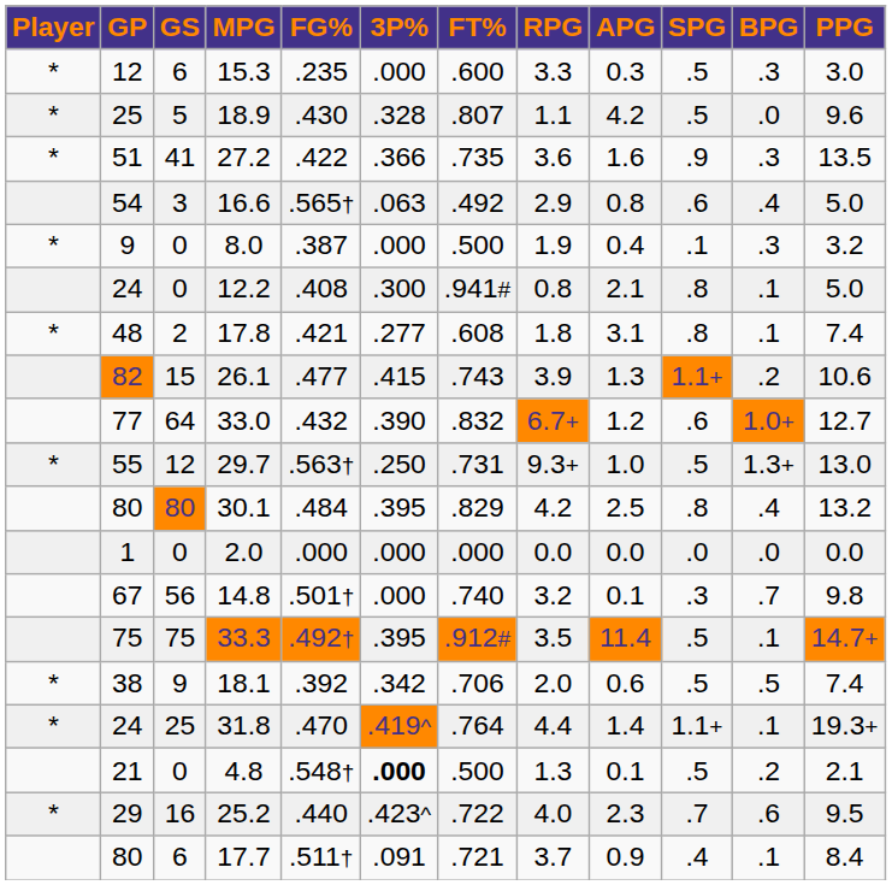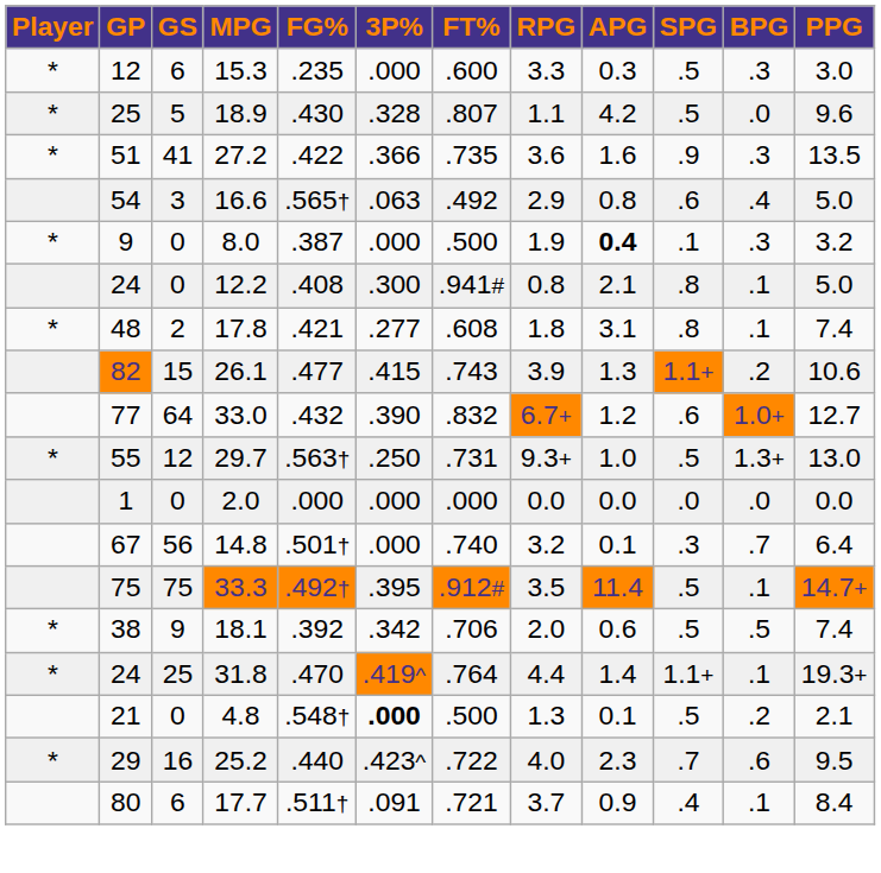 <table class="wikitable sortable" style="text-align:right;">
 <tr>
 <th style="background:#423189; color:#FF8800">Player</th>
 <th style="background:#423189; color:#FF8800">GP</th>
 <th style="background:#423189; color:#FF8800">GS</th>
 <th style="background:#423189; color:#FF8800">MPG</th>
 <th style="background:#423189; color:#FF8800">FG%</th>
 <th style="background:#423189; color:#FF8800">3P%</th>
 <th style="background:#423189; color:#FF8800">FT%</th>
 <th style="background:#423189; color:#FF8800">RPG</th>
 <th style="background:#423189; color:#FF8800">APG</th>
 <th style="background:#423189; color:#FF8800">SPG</th>
 <th style="background:#423189; color:#FF8800">BPG</th>
 <th style="background:#423189; color:#FF8800">PPG</th>
 </tr>
 <tr align="center" bgcolor="">
 <td>*</td>
 <td>12</td>
 <td>6</td>
 <td>15.3</td>
 <td>.235</td>
 <td>.000</td>
 <td>.600</td>
 <td>3.3</td>
 <td>0.3</td>
 <td>.5</td>
 <td>.3</td>
 <td>3.0</td>
 </tr>
 <tr align="center" bgcolor="#f0f0f0">
 <td>*</td>
 <td>25</td>
 <td>5</td>
 <td>18.9</td>
 <td>.430</td>
 <td>.328</td>
 <td>.807</td>
 <td>1.1</td>
 <td>4.2</td>
 <td>.5</td>
 <td>.0</td>
 <td>9.6</td>
 </tr>
 <tr align="center" bgcolor="">
 <td>*</td>
 <td>51</td>
 <td>41</td>
 <td>27.2</td>
 <td>.422</td>
 <td>.366</td>
 <td>.735</td>
 <td>3.6</td>
 <td>1.6</td>
 <td>.9</td>
 <td>.3</td>
 <td>13.5</td>
 </tr>
 <tr align="center" bgcolor="#f0f0f0">
 <td></td>
 <td>54</td>
 <td>3</td>
 <td>16.6</td>
 <td>.565<small>†</small></td>
 <td>.063</td>
 <td>.492</td>
 <td>2.9</td>
 <td>0.8</td>
 <td>.6</td>
 <td>.4</td>
 <td>5.0</td>
 </tr>
 <tr align="center" bgcolor="">
 <td>*</td>
 <td>9</td>
 <td>0</td>
 <td>8.0</td>
 <td>.387</td>
 <td>.000</td>
 <td>.500</td>
 <td>1.9</td>
-<td>0.4</td>
+<td><strong>0.4</strong></td>
 <td>.1</td>
 <td>.3</td>
 <td>3.2</td>
 </tr>
 <tr align="center" bgcolor="#f0f0f0">
 <td></td>
 <td>24</td>
 <td>0</td>
 <td>12.2</td>
 <td>.408</td>
 <td>.300</td>
 <td>.941<small>#</small></td>
 <td>0.8</td>
 <td>2.1</td>
 <td>.8</td>
 <td>.1</td>
 <td>5.0</td>
 </tr>
 <tr align="center" bgcolor="">
 <td>*</td>
 <td>48</td>
 <td>2</td>
 <td>17.8</td>
 <td>.421</td>
 <td>.277</td>
 <td>.608</td>
 <td>1.8</td>
 <td>3.1</td>
 <td>.8</td>
 <td>.1</td>
 <td>7.4</td>
 </tr>
 <tr align="center" bgcolor="#f0f0f0">
 <td></td>
 <td style="background:#FF8800;color:#423189;">82</td>
 <td>15</td>
 <td>26.1</td>
 <td>.477</td>
 <td>.415</td>
 <td>.743</td>
 <td>3.9</td>
 <td>1.3</td>
 <td style="background:#FF8800;color:#423189;">1.1<small>+</small></td>
 <td>.2</td>
 <td>10.6</td>
 </tr>
 <tr align="center" bgcolor="">
 <td></td>
 <td>77</td>
 <td>64</td>
 <td>33.0</td>
 <td>.432</td>
 <td>.390</td>
 <td>.832</td>
 <td style="background:#FF8800;color:#423189;">6.7<small>+</small></td>
 <td>1.2</td>
 <td>.6</td>
 <td style="background:#FF8800;color:#423189;">1.0<small>+</small></td>
 <td>12.7</td>
 </tr>
 <tr align="center" bgcolor="#f0f0f0">
 <td>*</td>
 <td>55</td>
 <td>12</td>
 <td>29.7</td>
 <td>.563<small>†</small></td>
 <td>.250</td>
 <td>.731</td>
 <td>9.3<small>+</small></td>
 <td>1.0</td>
 <td>.5</td>
 <td>1.3<small>+</small></td>
 <td>13.0</td>
 </tr>
-<tr align="center" bgcolor="">
-<td></td>
-<td>80</td>
-<td style="background:#FF8800;color:#423189;">80</td>
-<td>30.1</td>
-<td>.484</td>
-<td>.395</td>
-<td>.829</td>
-<td>4.2</td>
-<td>2.5</td>
-<td>.8</td>
-<td>.4</td>
-<td>13.2</td>
-</tr>
 <tr align="center" bgcolor="#f0f0f0">
 <td></td>
 <td>1</td>
 <td>0</td>
 <td>2.0</td>
 <td>.000</td>
 <td>.000</td>
 <td>.000</td>
 <td>0.0</td>
 <td>0.0</td>
 <td>.0</td>
 <td>.0</td>
 <td>0.0</td>
 </tr>
 <tr align="center" bgcolor="">
 <td></td>
 <td>67</td>
 <td>56</td>
 <td>14.8</td>
 <td>.501<small>†</small></td>
 <td>.000</td>
 <td>.740</td>
 <td>3.2</td>
 <td>0.1</td>
 <td>.3</td>
 <td>.7</td>
-<td>9.8</td>
+<td>6.4</td>
 </tr>
 <tr align="center" bgcolor="#f0f0f0">
 <td></td>
 <td>75</td>
 <td>75</td>
 <td style="background:#FF8800;color:#423189;">33.3</td>
 <td style="background:#FF8800;color:#423189;">.492<small>†</small></td>
 <td>.395</td>
 <td style="background:#FF8800;color:#423189;">.912<small>#</small></td>
 <td>3.5</td>
 <td style="background:#FF8800;color:#423189;">11.4</td>
 <td>.5</td>
 <td>.1</td>
 <td style="background:#FF8800;color:#423189;">14.7<small>+</small></td>
 </tr>
 <tr align="center" bgcolor="">
 <td>*</td>
 <td>38</td>
 <td>9</td>
 <td>18.1</td>
 <td>.392</td>
 <td>.342</td>
 <td>.706</td>
 <td>2.0</td>
 <td>0.6</td>
 <td>.5</td>
 <td>.5</td>
 <td>7.4</td>
 </tr>
 <tr align="center" bgcolor="#f0f0f0">
 <td>*</td>
 <td>24</td>
 <td>25</td>
 <td>31.8</td>
 <td>.470</td>
 <td style="background:#FF8800;color:#423189;">.419<small>^</small></td>
 <td>.764</td>
 <td>4.4</td>
 <td>1.4</td>
 <td>1.1<small>+</small></td>
 <td>.1</td>
 <td>19.3<small>+</small></td>
 </tr>
 <tr align="center" bgcolor="">
 <td></td>
 <td>21</td>
 <td>0</td>
 <td>4.8</td>
 <td>.548<small>†</small></td>
 <td><strong>.000</strong></td>
 <td>.500</td>
 <td>1.3</td>
 <td>0.1</td>
 <td>.5</td>
 <td>.2</td>
 <td>2.1</td>
 </tr>
 <tr align="center" bgcolor="#f0f0f0">
 <td>*</td>
 <td>29</td>
 <td>16</td>
 <td>25.2</td>
 <td>.440</td>
 <td>.423<small>^</small></td>
 <td>.722</td>
 <td>4.0</td>
 <td>2.3</td>
 <td>.7</td>
 <td>.6</td>
 <td>9.5</td>
 </tr>
 <tr align="center" bgcolor="">
 <td></td>
 <td>80</td>
 <td>6</td>
 <td>17.7</td>
 <td>.511<small>†</small></td>
 <td>.091</td>
 <td>.721</td>
 <td>3.7</td>
 <td>0.9</td>
 <td>.4</td>
 <td>.1</td>
 <td>8.4</td>
 </tr>
 </table>
